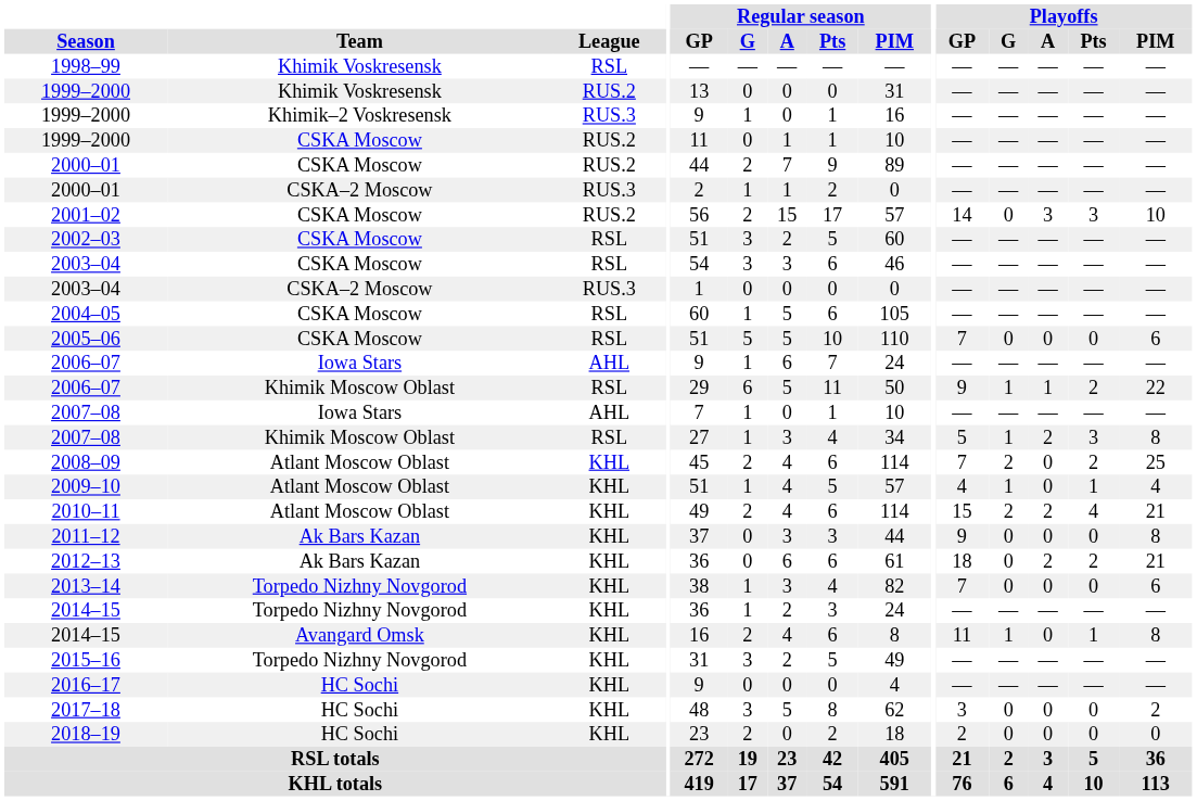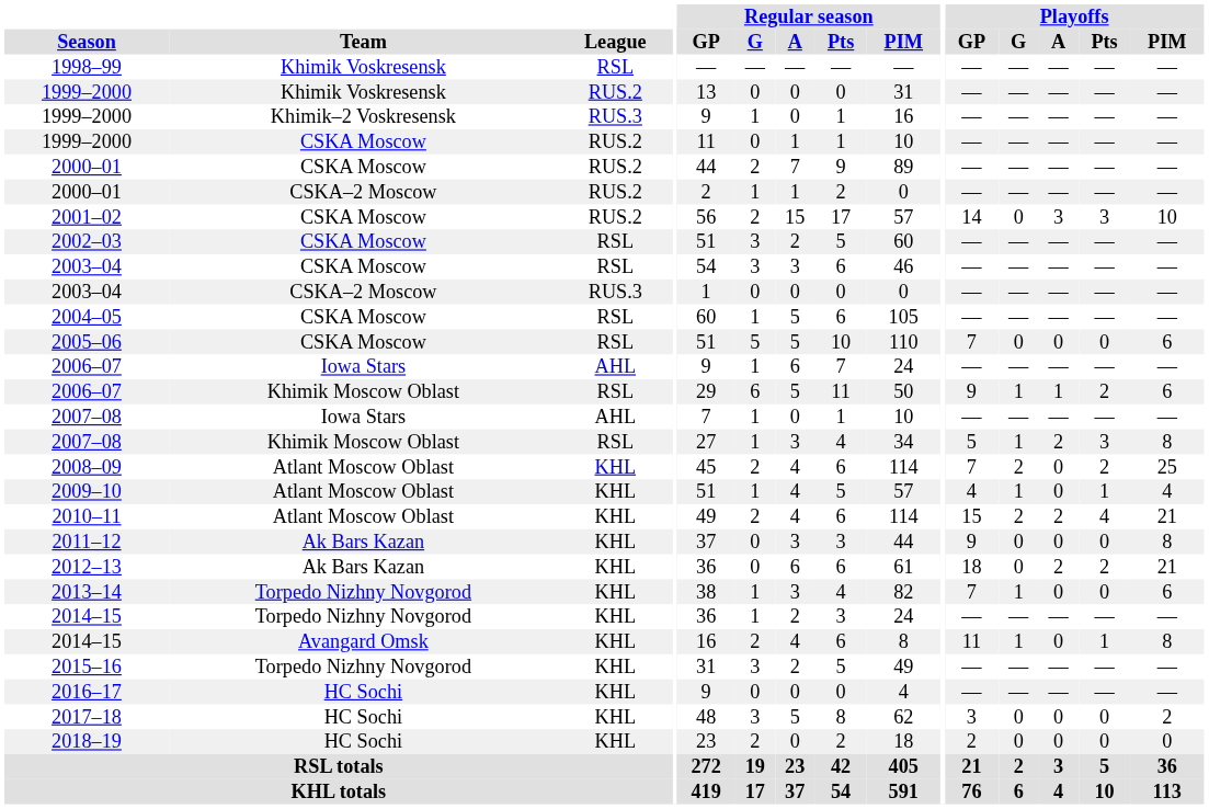 <table border="0" cellpadding="1" cellspacing="0" style="text-align:center; width:60em">
 <tr bgcolor="#e0e0e0">
 <th colspan="3" bgcolor="#ffffff"></th>
 <th rowspan="99" bgcolor="#ffffff"></th>
 <th colspan="5"><a href='#'>Regular season</a></th>
 <th rowspan="99" bgcolor="#ffffff"></th>
 <th colspan="5"><a href='#'>Playoffs</a></th>
 </tr>
 <tr bgcolor="#e0e0e0">
 <th><a href='#'>Season</a></th>
 <th>Team</th>
 <th>League</th>
 <th>GP</th>
 <th><a href='#'>G</a></th>
 <th><a href='#'>A</a></th>
 <th><a href='#'>Pts</a></th>
 <th><a href='#'>PIM</a></th>
 <th>GP</th>
 <th>G</th>
 <th>A</th>
 <th>Pts</th>
 <th>PIM</th>
 </tr>
 <tr>
 <td><a href='#'>1998–99</a></td>
 <td><a href='#'>Khimik Voskresensk</a></td>
 <td><a href='#'>RSL</a></td>
 <td>—</td>
 <td>—</td>
 <td>—</td>
 <td>—</td>
 <td>—</td>
 <td>—</td>
 <td>—</td>
 <td>—</td>
 <td>—</td>
 <td>—</td>
 </tr>
 <tr bgcolor="#f0f0f0">
 <td><a href='#'>1999–2000</a></td>
 <td>Khimik Voskresensk</td>
 <td><a href='#'>RUS.2</a></td>
 <td>13</td>
 <td>0</td>
 <td>0</td>
 <td>0</td>
 <td>31</td>
 <td>—</td>
 <td>—</td>
 <td>—</td>
 <td>—</td>
 <td>—</td>
 </tr>
 <tr>
 <td>1999–2000</td>
 <td>Khimik–2 Voskresensk</td>
 <td><a href='#'>RUS.3</a></td>
 <td>9</td>
 <td>1</td>
 <td>0</td>
 <td>1</td>
 <td>16</td>
 <td>—</td>
 <td>—</td>
 <td>—</td>
 <td>—</td>
 <td>—</td>
 </tr>
 <tr bgcolor="#f0f0f0">
 <td>1999–2000</td>
 <td><a href='#'>CSKA Moscow</a></td>
 <td>RUS.2</td>
 <td>11</td>
 <td>0</td>
 <td>1</td>
 <td>1</td>
 <td>10</td>
 <td>—</td>
 <td>—</td>
 <td>—</td>
 <td>—</td>
 <td>—</td>
 </tr>
 <tr>
 <td><a href='#'>2000–01</a></td>
 <td>CSKA Moscow</td>
 <td>RUS.2</td>
 <td>44</td>
 <td>2</td>
 <td>7</td>
 <td>9</td>
 <td>89</td>
 <td>—</td>
 <td>—</td>
 <td>—</td>
 <td>—</td>
 <td>—</td>
 </tr>
 <tr bgcolor="#f0f0f0">
 <td>2000–01</td>
 <td>CSKA–2 Moscow</td>
-<td>RUS.3</td>
+<td>RUS.2</td>
 <td>2</td>
 <td>1</td>
 <td>1</td>
 <td>2</td>
 <td>0</td>
 <td>—</td>
 <td>—</td>
 <td>—</td>
 <td>—</td>
 <td>—</td>
 </tr>
 <tr>
 <td><a href='#'>2001–02</a></td>
 <td>CSKA Moscow</td>
 <td>RUS.2</td>
 <td>56</td>
 <td>2</td>
 <td>15</td>
 <td>17</td>
 <td>57</td>
 <td>14</td>
 <td>0</td>
 <td>3</td>
 <td>3</td>
 <td>10</td>
 </tr>
 <tr bgcolor="#f0f0f0">
 <td><a href='#'>2002–03</a></td>
 <td><a href='#'>CSKA Moscow</a></td>
 <td>RSL</td>
 <td>51</td>
 <td>3</td>
 <td>2</td>
 <td>5</td>
 <td>60</td>
 <td>—</td>
 <td>—</td>
 <td>—</td>
 <td>—</td>
 <td>—</td>
 </tr>
 <tr>
 <td><a href='#'>2003–04</a></td>
 <td>CSKA Moscow</td>
 <td>RSL</td>
 <td>54</td>
 <td>3</td>
 <td>3</td>
 <td>6</td>
 <td>46</td>
 <td>—</td>
 <td>—</td>
 <td>—</td>
 <td>—</td>
 <td>—</td>
 </tr>
 <tr bgcolor="#f0f0f0">
 <td>2003–04</td>
 <td>CSKA–2 Moscow</td>
 <td>RUS.3</td>
 <td>1</td>
 <td>0</td>
 <td>0</td>
 <td>0</td>
 <td>0</td>
 <td>—</td>
 <td>—</td>
 <td>—</td>
 <td>—</td>
 <td>—</td>
 </tr>
 <tr>
 <td><a href='#'>2004–05</a></td>
 <td>CSKA Moscow</td>
 <td>RSL</td>
 <td>60</td>
 <td>1</td>
 <td>5</td>
 <td>6</td>
 <td>105</td>
 <td>—</td>
 <td>—</td>
 <td>—</td>
 <td>—</td>
 <td>—</td>
 </tr>
 <tr bgcolor="#f0f0f0">
 <td><a href='#'>2005–06</a></td>
 <td>CSKA Moscow</td>
 <td>RSL</td>
 <td>51</td>
 <td>5</td>
 <td>5</td>
 <td>10</td>
 <td>110</td>
 <td>7</td>
 <td>0</td>
 <td>0</td>
 <td>0</td>
 <td>6</td>
 </tr>
 <tr>
 <td><a href='#'>2006–07</a></td>
 <td><a href='#'>Iowa Stars</a></td>
 <td><a href='#'>AHL</a></td>
 <td>9</td>
 <td>1</td>
 <td>6</td>
 <td>7</td>
 <td>24</td>
 <td>—</td>
 <td>—</td>
 <td>—</td>
 <td>—</td>
 <td>—</td>
 </tr>
 <tr bgcolor="#f0f0f0">
 <td><a href='#'>2006–07</a></td>
 <td>Khimik Moscow Oblast</td>
 <td>RSL</td>
 <td>29</td>
 <td>6</td>
 <td>5</td>
 <td>11</td>
 <td>50</td>
 <td>9</td>
 <td>1</td>
 <td>1</td>
 <td>2</td>
-<td>22</td>
+<td>6</td>
 </tr>
 <tr>
 <td><a href='#'>2007–08</a></td>
 <td>Iowa Stars</td>
 <td>AHL</td>
 <td>7</td>
 <td>1</td>
 <td>0</td>
 <td>1</td>
 <td>10</td>
 <td>—</td>
 <td>—</td>
 <td>—</td>
 <td>—</td>
 <td>—</td>
 </tr>
 <tr bgcolor="#f0f0f0">
 <td><a href='#'>2007–08</a></td>
 <td>Khimik Moscow Oblast</td>
 <td>RSL</td>
 <td>27</td>
 <td>1</td>
 <td>3</td>
 <td>4</td>
 <td>34</td>
 <td>5</td>
 <td>1</td>
 <td>2</td>
 <td>3</td>
 <td>8</td>
 </tr>
 <tr>
 <td><a href='#'>2008–09</a></td>
 <td>Atlant Moscow Oblast</td>
 <td><a href='#'>KHL</a></td>
 <td>45</td>
 <td>2</td>
 <td>4</td>
 <td>6</td>
 <td>114</td>
 <td>7</td>
 <td>2</td>
 <td>0</td>
 <td>2</td>
 <td>25</td>
 </tr>
 <tr bgcolor="#f0f0f0">
 <td><a href='#'>2009–10</a></td>
 <td>Atlant Moscow Oblast</td>
 <td>KHL</td>
 <td>51</td>
 <td>1</td>
 <td>4</td>
 <td>5</td>
 <td>57</td>
 <td>4</td>
 <td>1</td>
 <td>0</td>
 <td>1</td>
 <td>4</td>
 </tr>
 <tr>
 <td><a href='#'>2010–11</a></td>
 <td>Atlant Moscow Oblast</td>
 <td>KHL</td>
 <td>49</td>
 <td>2</td>
 <td>4</td>
 <td>6</td>
 <td>114</td>
 <td>15</td>
 <td>2</td>
 <td>2</td>
 <td>4</td>
 <td>21</td>
 </tr>
 <tr bgcolor="#f0f0f0">
 <td><a href='#'>2011–12</a></td>
 <td><a href='#'>Ak Bars Kazan</a></td>
 <td>KHL</td>
 <td>37</td>
 <td>0</td>
 <td>3</td>
 <td>3</td>
 <td>44</td>
 <td>9</td>
 <td>0</td>
 <td>0</td>
 <td>0</td>
 <td>8</td>
 </tr>
 <tr>
 <td><a href='#'>2012–13</a></td>
 <td>Ak Bars Kazan</td>
 <td>KHL</td>
 <td>36</td>
 <td>0</td>
 <td>6</td>
 <td>6</td>
 <td>61</td>
 <td>18</td>
 <td>0</td>
 <td>2</td>
 <td>2</td>
 <td>21</td>
 </tr>
 <tr bgcolor="#f0f0f0">
 <td><a href='#'>2013–14</a></td>
 <td><a href='#'>Torpedo Nizhny Novgorod</a></td>
 <td>KHL</td>
 <td>38</td>
 <td>1</td>
 <td>3</td>
 <td>4</td>
 <td>82</td>
 <td>7</td>
-<td>0</td>
+<td>1</td>
 <td>0</td>
 <td>0</td>
 <td>6</td>
 </tr>
 <tr>
 <td><a href='#'>2014–15</a></td>
 <td>Torpedo Nizhny Novgorod</td>
 <td>KHL</td>
 <td>36</td>
 <td>1</td>
 <td>2</td>
 <td>3</td>
 <td>24</td>
 <td>—</td>
 <td>—</td>
 <td>—</td>
 <td>—</td>
 <td>—</td>
 </tr>
 <tr bgcolor="#f0f0f0">
 <td>2014–15</td>
 <td><a href='#'>Avangard Omsk</a></td>
 <td>KHL</td>
 <td>16</td>
 <td>2</td>
 <td>4</td>
 <td>6</td>
 <td>8</td>
 <td>11</td>
 <td>1</td>
 <td>0</td>
 <td>1</td>
 <td>8</td>
 </tr>
 <tr>
 <td><a href='#'>2015–16</a></td>
 <td>Torpedo Nizhny Novgorod</td>
 <td>KHL</td>
 <td>31</td>
 <td>3</td>
 <td>2</td>
 <td>5</td>
 <td>49</td>
 <td>—</td>
 <td>—</td>
 <td>—</td>
 <td>—</td>
 <td>—</td>
 </tr>
 <tr bgcolor="#f0f0f0">
 <td><a href='#'>2016–17</a></td>
 <td><a href='#'>HC Sochi</a></td>
 <td>KHL</td>
 <td>9</td>
 <td>0</td>
 <td>0</td>
 <td>0</td>
 <td>4</td>
 <td>—</td>
 <td>—</td>
 <td>—</td>
 <td>—</td>
 <td>—</td>
 </tr>
 <tr>
 <td><a href='#'>2017–18</a></td>
 <td>HC Sochi</td>
 <td>KHL</td>
 <td>48</td>
 <td>3</td>
 <td>5</td>
 <td>8</td>
 <td>62</td>
 <td>3</td>
 <td>0</td>
 <td>0</td>
 <td>0</td>
 <td>2</td>
 </tr>
 <tr bgcolor="#f0f0f0">
 <td><a href='#'>2018–19</a></td>
 <td>HC Sochi</td>
 <td>KHL</td>
 <td>23</td>
 <td>2</td>
 <td>0</td>
 <td>2</td>
 <td>18</td>
 <td>2</td>
 <td>0</td>
 <td>0</td>
 <td>0</td>
 <td>0</td>
 </tr>
 <tr bgcolor="#e0e0e0">
 <th colspan="3">RSL totals</th>
 <th>272</th>
 <th>19</th>
 <th>23</th>
 <th>42</th>
 <th>405</th>
 <th>21</th>
 <th>2</th>
 <th>3</th>
 <th>5</th>
 <th>36</th>
 </tr>
 <tr bgcolor="#e0e0e0">
 <th colspan="3">KHL totals</th>
 <th>419</th>
 <th>17</th>
 <th>37</th>
 <th>54</th>
 <th>591</th>
 <th>76</th>
 <th>6</th>
 <th>4</th>
 <th>10</th>
 <th>113</th>
 </tr>
 </table>
